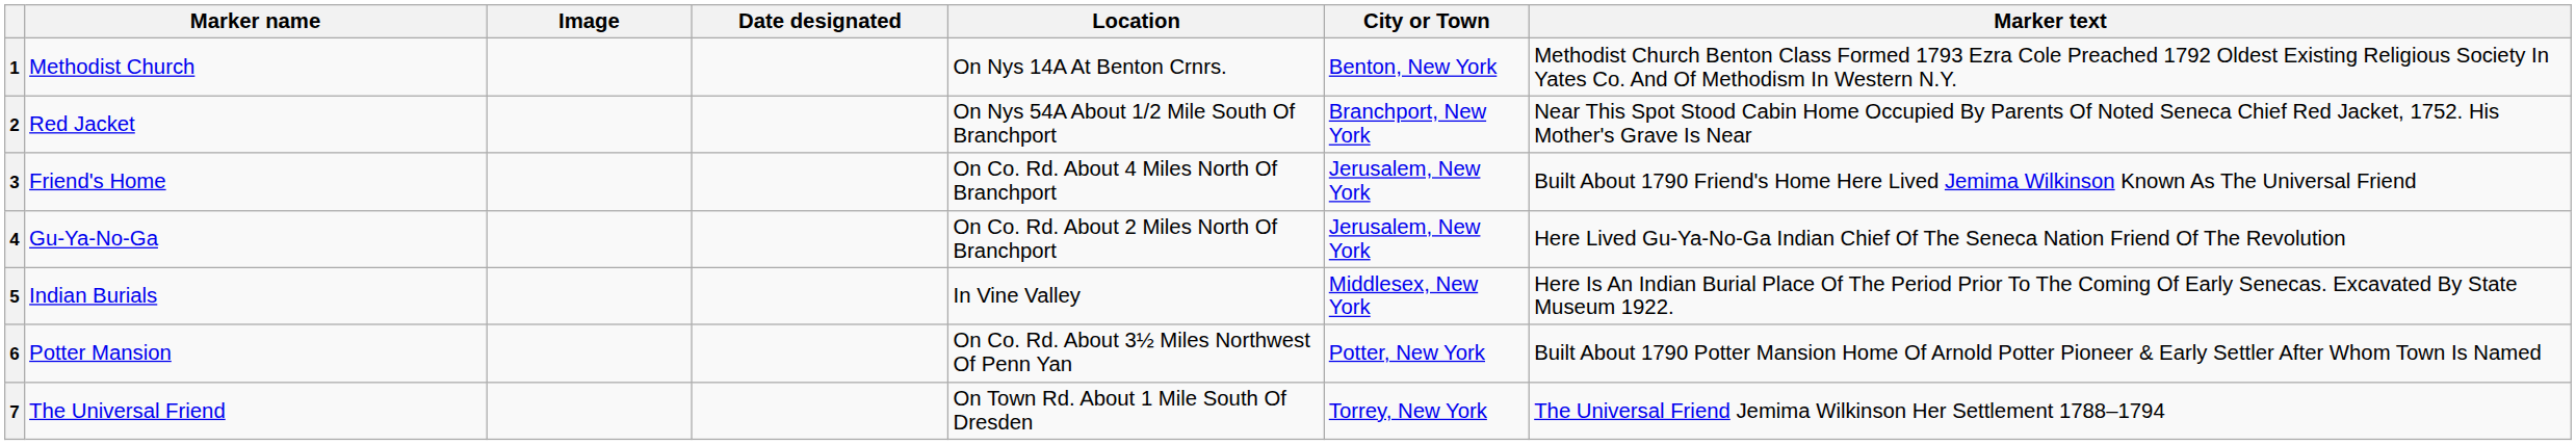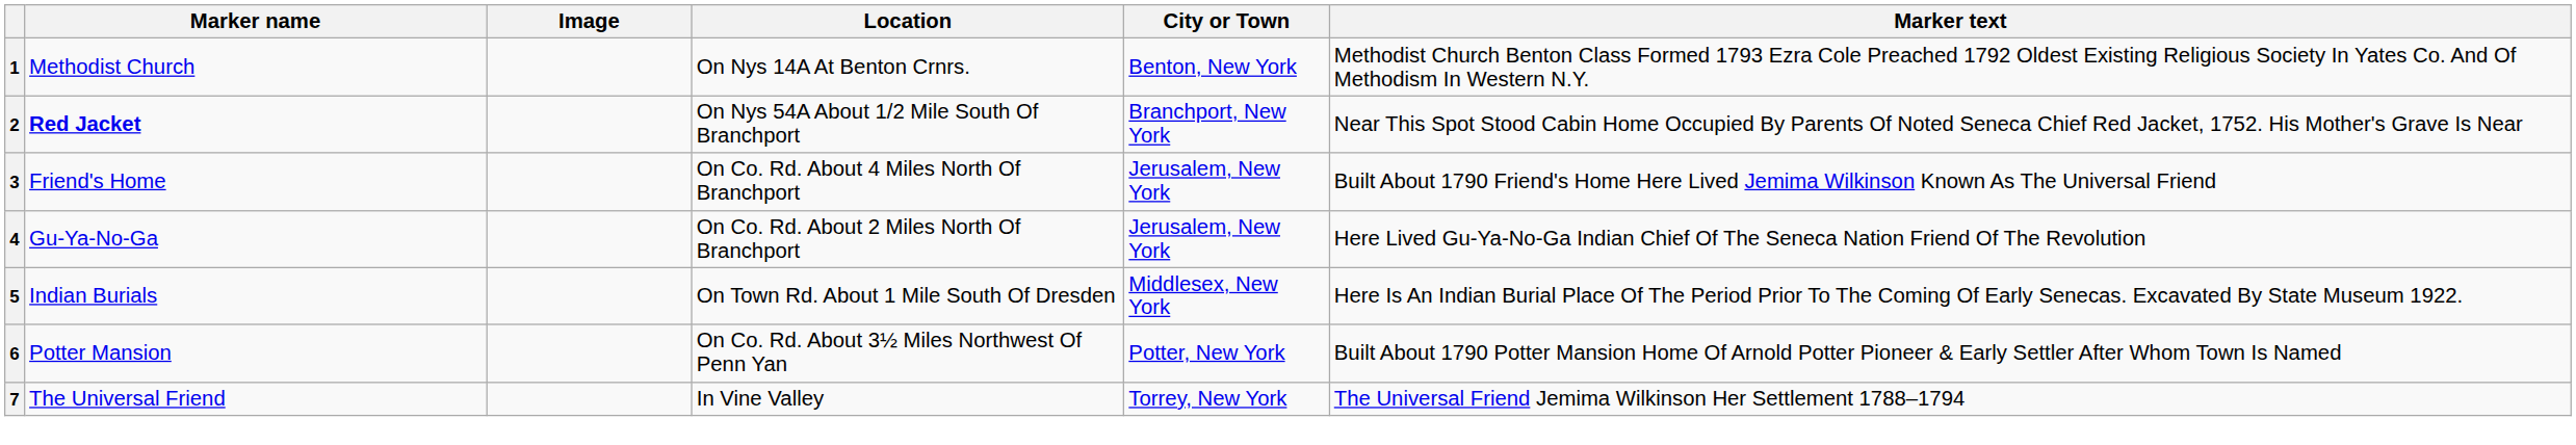 <table class="wikitable sortable" style="width:98%">
 <tr>
 <th></th>
 <th width = 18% ><strong>Marker name</strong></th>
 <th width = 8% class="unsortable" ><strong>Image</strong></th>
-<th width = 10% ><strong>Date designated</strong></th>
 <th><strong>Location</strong></th>
 <th width = 8% ><strong>City or Town</strong></th>
 <th class="unsortable" ><strong>Marker text</strong></th>
 </tr>
 <tr ->
 <th><small>1</small></th>
 <td><a href='#'>Methodist Church</a></td>
 <td></td>
-<td></td>
 <td>On Nys 14A At Benton Crnrs.</td>
 <td><a href='#'>Benton, New York</a></td>
 <td>Methodist Church Benton Class Formed 1793 Ezra Cole Preached 1792 Oldest Existing Religious Society In Yates Co. And Of Methodism In Western N.Y.</td>
 </tr>
 <tr ->
 <th><small>2</small></th>
-<td><a href='#'>Red Jacket</a></td>
-<td></td>
+<td><strong><a href='#'>Red Jacket</a></strong></td>
 <td></td>
 <td>On Nys 54A About 1/2 Mile South Of Branchport</td>
 <td><a href='#'>Branchport, New York</a></td>
 <td>Near This Spot Stood Cabin Home Occupied By Parents Of Noted Seneca Chief Red Jacket, 1752. His Mother's Grave Is Near</td>
 </tr>
 <tr ->
 <th><small>3</small></th>
 <td><a href='#'>Friend's Home</a></td>
 <td></td>
-<td></td>
 <td>On Co. Rd. About 4 Miles North Of Branchport</td>
 <td><a href='#'>Jerusalem, New York</a></td>
 <td>Built About 1790 Friend's Home Here Lived <a href='#'>Jemima Wilkinson</a> Known As The Universal Friend</td>
 </tr>
 <tr ->
 <th><small>4</small></th>
 <td><a href='#'>Gu-Ya-No-Ga</a></td>
-<td></td>
 <td></td>
 <td>On Co. Rd. About 2 Miles North Of Branchport</td>
 <td><a href='#'>Jerusalem, New York</a></td>
 <td>Here Lived Gu-Ya-No-Ga Indian Chief Of The Seneca Nation Friend Of The Revolution</td>
 </tr>
 <tr ->
 <th><small>5</small></th>
 <td><a href='#'>Indian Burials</a></td>
 <td></td>
-<td></td>
-<td>In Vine Valley</td>
+<td>On Town Rd. About 1 Mile South Of Dresden</td>
 <td><a href='#'>Middlesex, New York</a></td>
 <td>Here Is An Indian Burial Place Of The Period Prior To The Coming Of Early Senecas. Excavated By State Museum 1922.</td>
 </tr>
 <tr ->
 <th><small>6</small></th>
 <td><a href='#'>Potter Mansion</a></td>
-<td></td>
 <td></td>
 <td>On Co. Rd. About 3½ Miles Northwest Of Penn Yan</td>
 <td><a href='#'>Potter, New York</a></td>
 <td>Built About 1790 Potter Mansion Home Of Arnold Potter Pioneer & Early Settler After Whom Town Is Named</td>
 </tr>
 <tr ->
 <th><small>7</small></th>
 <td><a href='#'>The Universal Friend</a></td>
 <td></td>
-<td></td>
-<td>On Town Rd. About 1 Mile South Of Dresden</td>
+<td>In Vine Valley</td>
 <td><a href='#'>Torrey, New York</a></td>
 <td><a href='#'>The Universal Friend</a> Jemima Wilkinson Her Settlement 1788–1794</td>
 </tr>
 </table>
